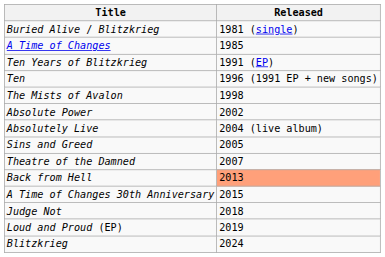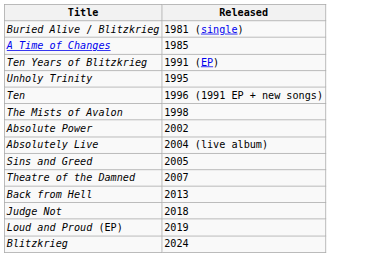 <table class="wikitable">
 <tr>
 <th>Title</th>
 <th>Released</th>
 </tr>
 <tr>
 <td><em>Buried Alive</em> / <em>Blitzkrieg</em></td>
 <td>1981 (<a href='#'>single</a>)</td>
 </tr>
 <tr>
 <td><em><a href='#'>A Time of Changes</a></em></td>
 <td>1985</td>
 </tr>
 <tr>
 <td><em>Ten Years of Blitzkrieg</em></td>
 <td>1991 (<a href='#'>EP</a>)</td>
+</tr>
+<tr>
+<td><em>Unholy Trinity</em></td>
+<td>1995</td>
 </tr>
 <tr>
 <td><em>Ten</em></td>
 <td>1996 (1991 EP + new songs)</td>
 </tr>
 <tr>
 <td><em>The Mists of Avalon</em></td>
 <td>1998</td>
 </tr>
 <tr>
 <td><em>Absolute Power</em></td>
 <td>2002</td>
 </tr>
 <tr>
 <td><em>Absolutely Live</em></td>
 <td>2004 (live album)</td>
 </tr>
 <tr>
 <td><em>Sins and Greed</em></td>
 <td>2005</td>
 </tr>
 <tr>
 <td><em>Theatre of the Damned</em></td>
 <td>2007</td>
 </tr>
 <tr>
 <td><em>Back from Hell</em></td>
-<td style="background: lightsalmon;">2013</td>
-</tr>
-<tr>
-<td><em>A Time of Changes 30th Anniversary</em></td>
-<td>2015</td>
+<td>2013</td>
 </tr>
 <tr>
 <td><em>Judge Not</em></td>
 <td>2018</td>
 </tr>
 <tr>
 <td><em>Loud and Proud</em> (EP)</td>
 <td>2019</td>
 </tr>
 <tr>
 <td><em>Blitzkrieg</em></td>
 <td>2024</td>
 </tr>
 </table>
